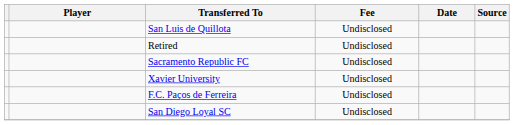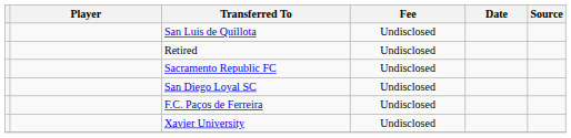 <table class="wikitable plainrowheaders sortable" style="font-size:95%">
 <tr>
 <th></th>
 <th scope="col" style="width:200px;">Player</th>
 <th scope="col" style="width:250px;">Transferred To</th>
 <th scope="col" style="width:150px;">Fee</th>
 <th scope="col" style="width:78px;">Date</th>
 <th>Source</th>
 </tr>
 <tr>
 <td align=center></td>
 <td></td>
 <td> <a href='#'>San Luis de Quillota</a></td>
 <td align=center>Undisclosed</td>
 <td align=center></td>
 <td align=center></td>
 </tr>
 <tr>
 <td align=center></td>
 <td></td>
 <td>Retired</td>
 <td align=center>Undisclosed</td>
 <td align=center></td>
 <td align=center></td>
 </tr>
 <tr>
 <td align=center></td>
 <td></td>
 <td> <a href='#'>Sacramento Republic FC</a></td>
 <td align=center>Undisclosed</td>
 <td align=center></td>
 <td align=center></td>
 </tr>
 <tr>
 <td align=center></td>
 <td></td>
-<td> <a href='#'>Xavier University</a></td>
+<td> <a href='#'>San Diego Loyal SC</a></td>
 <td align=center>Undisclosed</td>
 <td align=center></td>
 <td align=center></td>
 </tr>
 <tr>
 <td align=center></td>
 <td></td>
 <td> <a href='#'>F.C. Paços de Ferreira</a></td>
 <td align=center>Undisclosed</td>
 <td align=center></td>
 <td align=center></td>
 </tr>
 <tr>
 <td align=center></td>
 <td></td>
-<td> <a href='#'>San Diego Loyal SC</a></td>
+<td> <a href='#'>Xavier University</a></td>
 <td align=center>Undisclosed</td>
 <td align=center></td>
 <td align=center></td>
 </tr>
 <tr>
 </tr>
 </table>
